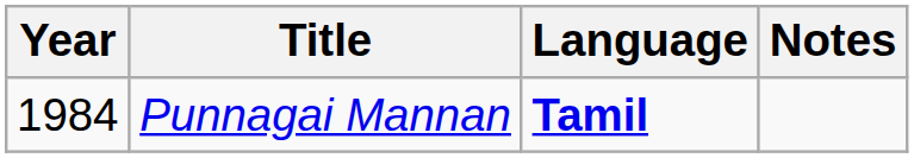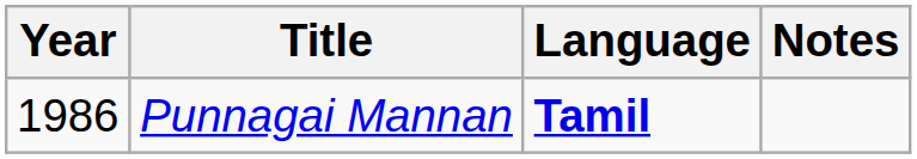 <table class="wikitable sortable">
 <tr>
 <th>Year</th>
 <th>Title</th>
 <th>Language</th>
 <th>Notes</th>
 </tr>
 <tr>
-<td>1984</td>
+<td>1986</td>
 <td><em><a href='#'>Punnagai Mannan</a></em></td>
 <td><strong><a href='#'>Tamil</a></strong></td>
 <td></td>
 </tr>
 </table>
